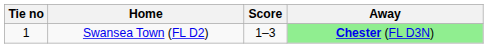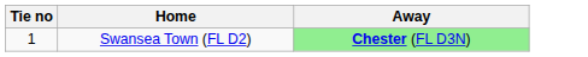 <table class="wikitable" style="text-align:center">
 <tr>
 <th width=50>Tie no</th>
 <th width=250>Home</th>
-<th width=50>Score</th>
 <th width=250>Away</th>
 </tr>
 <tr>
 <td>1</td>
 <td><a href='#'>Swansea Town</a> (<a href='#'>FL D2</a>)</td>
-<td>1–3</td>
 <td style="background: lightgreen;"><strong><a href='#'>Chester</a></strong> (<a href='#'>FL D3N</a>)</td>
 </tr>
 </table>
